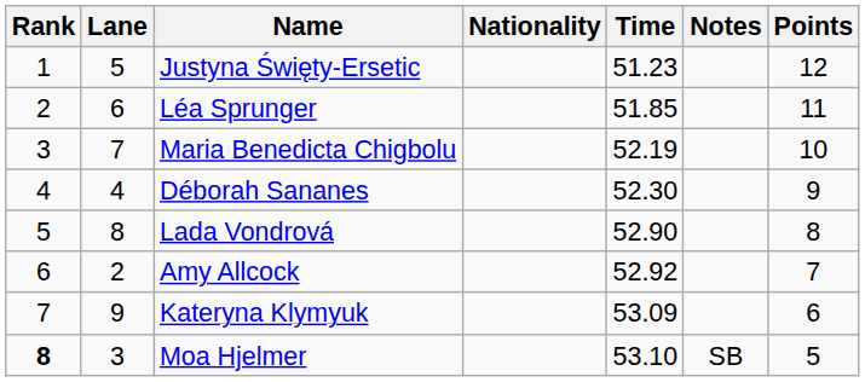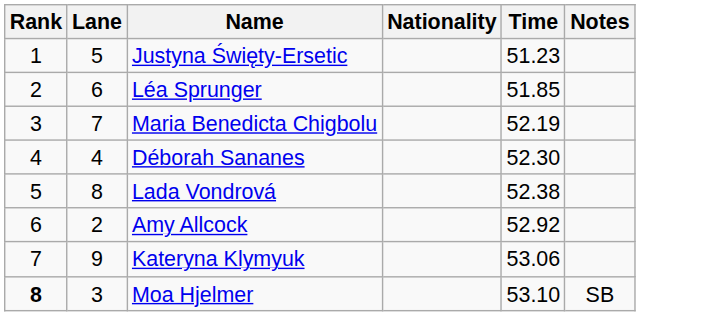 <table class="wikitable sortable" style="text-align:center; font-size:95%">
 <tr>
 <th>Rank</th>
 <th>Lane</th>
 <th>Name</th>
 <th>Nationality</th>
 <th>Time</th>
 <th>Notes</th>
-<th>Points</th>
 </tr>
 <tr>
 <td>1</td>
 <td>5</td>
 <td align=left><a href='#'>Justyna Święty-Ersetic</a></td>
 <td align=left></td>
 <td>51.23</td>
 <td></td>
-<td>12</td>
 </tr>
 <tr>
 <td>2</td>
 <td>6</td>
 <td align=left><a href='#'>Léa Sprunger</a></td>
 <td align=left></td>
 <td>51.85</td>
 <td></td>
-<td>11</td>
 </tr>
 <tr>
 <td>3</td>
 <td>7</td>
 <td align=left><a href='#'>Maria Benedicta Chigbolu</a></td>
 <td align=left></td>
 <td>52.19</td>
 <td></td>
-<td>10</td>
 </tr>
 <tr>
 <td>4</td>
 <td>4</td>
 <td align=left><a href='#'>Déborah Sananes</a></td>
 <td align=left></td>
 <td>52.30</td>
 <td></td>
-<td>9</td>
 </tr>
 <tr>
 <td>5</td>
 <td>8</td>
 <td align=left><a href='#'>Lada Vondrová</a></td>
 <td align=left></td>
-<td>52.90</td>
+<td>52.38</td>
 <td></td>
-<td>8</td>
 </tr>
 <tr>
 <td>6</td>
 <td>2</td>
 <td align=left><a href='#'>Amy Allcock</a></td>
 <td align=left></td>
 <td>52.92</td>
 <td></td>
-<td>7</td>
 </tr>
 <tr>
 <td>7</td>
 <td>9</td>
 <td align=left><a href='#'>Kateryna Klymyuk</a></td>
 <td align=left></td>
-<td>53.09</td>
+<td>53.06</td>
 <td></td>
-<td>6</td>
 </tr>
 <tr>
 <td><strong>8</strong></td>
 <td>3</td>
 <td align=left><a href='#'>Moa Hjelmer</a></td>
 <td align=left></td>
 <td>53.10</td>
 <td>SB</td>
-<td>5</td>
 </tr>
 </table>
